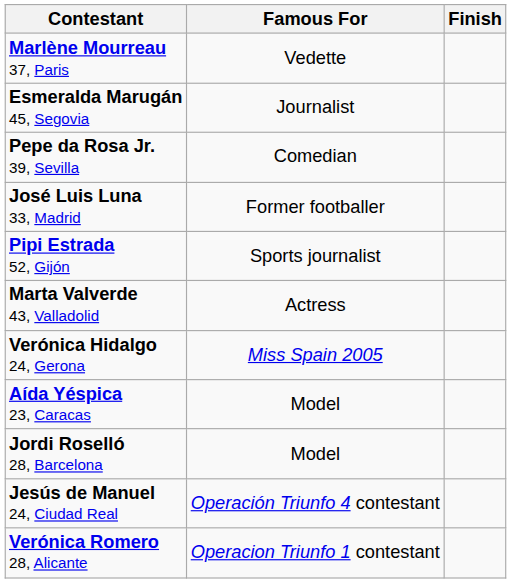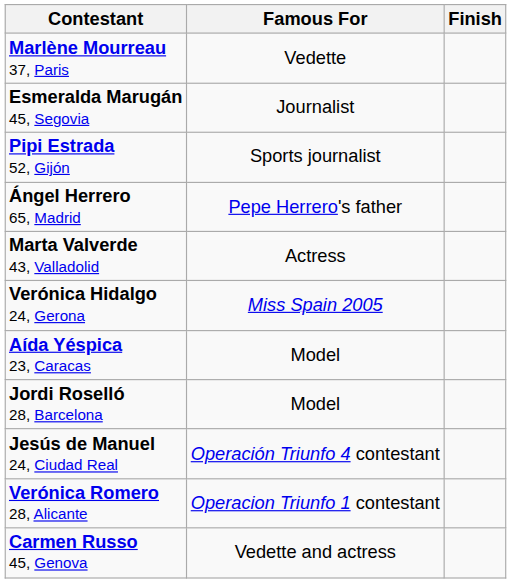 <table class="wikitable" style="margin:auto; text-align:center">
 <tr>
 <th>Contestant</th>
 <th>Famous For</th>
 <th>Finish</th>
 </tr>
 <tr>
 <td align="left"><strong><a href='#'>Marlène Mourreau</a></strong><br><small>37, <a href='#'>Paris</a></small></td>
 <td>Vedette</td>
 <td></td>
 </tr>
 <tr>
 <td align="left"><strong>Esmeralda Marugán</strong><br><small>45, <a href='#'>Segovia</a></small></td>
 <td>Journalist</td>
 <td></td>
 </tr>
 <tr>
-<td align="left"><strong>Pepe da Rosa Jr.</strong><br><small>39, <a href='#'>Sevilla</a></small></td>
-<td>Comedian</td>
+<td align="left"><strong><a href='#'>Pipi Estrada</a></strong><br><small>52, <a href='#'>Gijón</a></small></td>
+<td>Sports journalist</td>
 <td></td>
 </tr>
 <tr>
-<td align="left"><strong>José Luis Luna</strong><br><small>33, <a href='#'>Madrid</a></small></td>
-<td>Former footballer</td>
-<td></td>
-</tr>
-<tr>
-<td align="left"><strong><a href='#'>Pipi Estrada</a></strong><br><small>52, <a href='#'>Gijón</a></small></td>
-<td>Sports journalist</td>
+<td align="left"><strong>Ángel Herrero</strong><br><small>65, <a href='#'>Madrid</a></small></td>
+<td><a href='#'>Pepe Herrero</a>'s father</td>
 <td></td>
 </tr>
 <tr>
 <td align="left"><strong>Marta Valverde</strong><br><small>43, <a href='#'>Valladolid</a></small></td>
 <td>Actress</td>
 <td></td>
 </tr>
 <tr>
 <td align="left"><strong>Verónica Hidalgo</strong><br><small>24, <a href='#'>Gerona</a></small></td>
 <td><em><a href='#'>Miss Spain 2005</a></em></td>
 <td></td>
 </tr>
 <tr>
 <td align="left"><strong><a href='#'>Aída Yéspica</a></strong><br><small>23, <a href='#'>Caracas</a></small></td>
 <td>Model</td>
 <td></td>
 </tr>
 <tr>
 <td align="left"><strong>Jordi Roselló</strong><br><small>28, <a href='#'>Barcelona</a></small></td>
 <td>Model</td>
 <td></td>
 </tr>
 <tr>
 <td align="left"><strong>Jesús de Manuel</strong><br><small>24, <a href='#'>Ciudad Real</a></small></td>
 <td><em><a href='#'>Operación Triunfo 4</a></em> contestant</td>
 <td></td>
 </tr>
 <tr>
 <td align="left"><strong><a href='#'>Verónica Romero</a></strong><br><small>28, <a href='#'>Alicante</a></small></td>
 <td><em><a href='#'>Operacion Triunfo 1</a></em> contestant</td>
 <td></td>
 </tr>
+<tr>
+<td align="left"><strong><a href='#'>Carmen Russo</a></strong><br><small>45, <a href='#'>Genova</a></small></td>
+<td>Vedette and actress</td>
+<td></td>
+</tr>
 </table>
